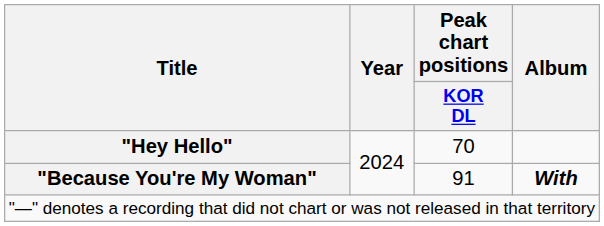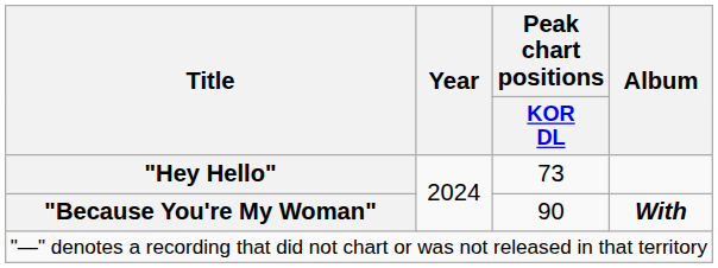 <table class="wikitable plainrowheaders" style="text-align:center">
 <tr>
 <th scope="col" rowspan="2">Title</th>
 <th scope="col" rowspan="2">Year</th>
 <th scope="col">Peak chart positions</th>
 <th scope="col" rowspan="2">Album</th>
 </tr>
 <tr>
 <th scope="col" style="width:3em;font-size:90%"><a href='#'>KOR<br>DL</a><br></th>
 </tr>
 <tr>
 <th scope="row">"Hey Hello" <br></th>
 <td rowspan="2">2024</td>
-<td>70</td>
+<td>73</td>
 <td></td>
 </tr>
 <tr>
 <th scope="row">"Because You're My Woman" <br></th>
-<td>91</td>
+<td>90</td>
 <td><strong><em>With</em></strong></td>
 </tr>
 <tr>
 <td colspan="4" style="font-size:85%">"—" denotes a recording that did not chart or was not released in that territory</td>
 </tr>
 </table>
